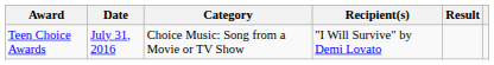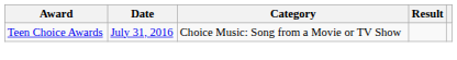 <table class="wikitable sortable" style="width:99%;">
 <tr style="background:#ccc; vertical-align:bottom;">
 <th>Award</th>
 <th>Date</th>
 <th>Category</th>
-<th>Recipient(s)</th>
 <th>Result</th>
 <th class="unsortable"></th>
 </tr>
 <tr>
 <td><a href='#'>Teen Choice Awards</a></td>
 <td><a href='#'>July 31, 2016</a></td>
 <td>Choice Music: Song from a Movie or TV Show</td>
-<td>"I Will Survive" by <a href='#'>Demi Lovato</a></td>
 <td></td>
 <td align="center"></td>
 </tr>
 </table>
